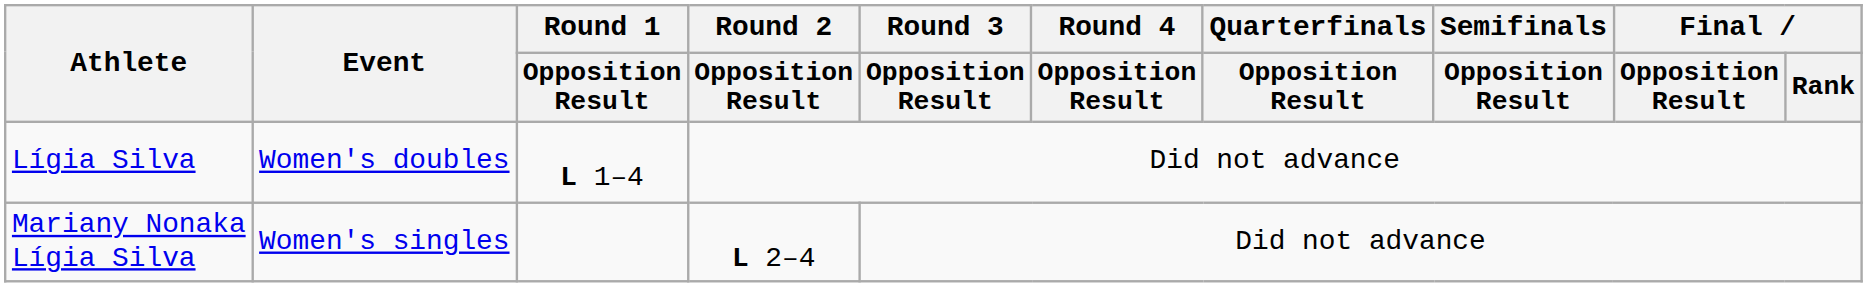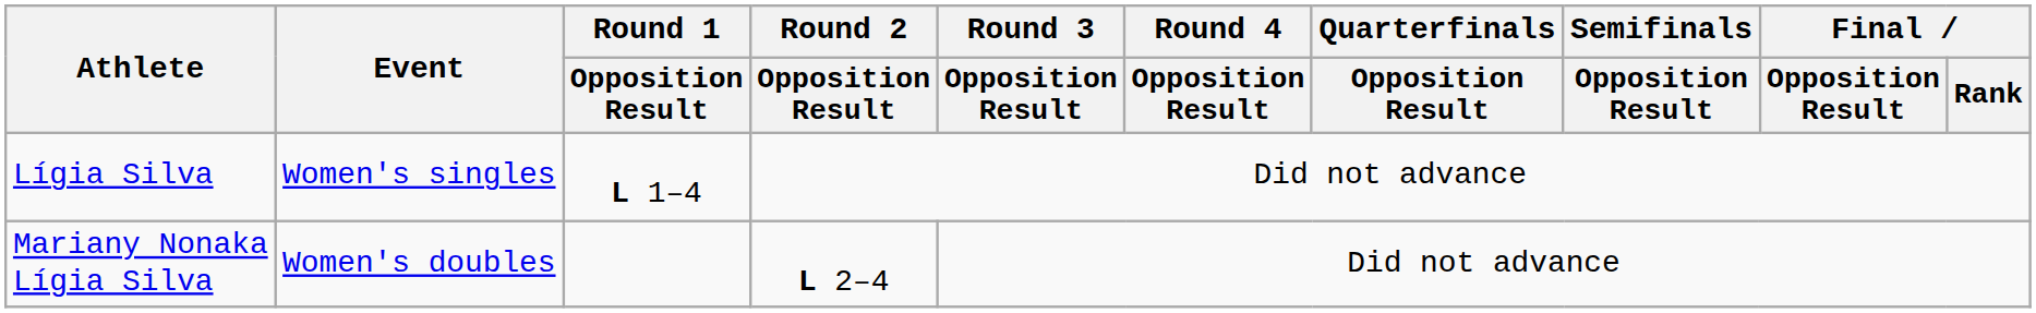 <table class="wikitable" style="font-size:90%">
 <tr>
 <th rowspan="2">Athlete</th>
 <th rowspan="2">Event</th>
 <th>Round 1</th>
 <th>Round 2</th>
 <th>Round 3</th>
 <th>Round 4</th>
 <th>Quarterfinals</th>
 <th>Semifinals</th>
 <th colspan=2>Final / </th>
 </tr>
 <tr style="font-size:95%">
 <th>Opposition<br>Result</th>
 <th>Opposition<br>Result</th>
 <th>Opposition<br>Result</th>
 <th>Opposition<br>Result</th>
 <th>Opposition<br>Result</th>
 <th>Opposition<br>Result</th>
 <th>Opposition<br>Result</th>
 <th>Rank</th>
 </tr>
 <tr align=center>
 <td align=left><a href='#'>Lígia Silva</a></td>
-<td align=left><a href='#'>Women's doubles</a></td>
+<td align=left><a href='#'>Women's singles</a></td>
 <td><br><strong>L</strong> 1–4</td>
 <td colspan=7>Did not advance</td>
 </tr>
 <tr align=center>
 <td align=left><a href='#'>Mariany Nonaka</a><br><a href='#'>Lígia Silva</a></td>
-<td align=left><a href='#'>Women's singles</a></td>
+<td align=left><a href='#'>Women's doubles</a></td>
 <td></td>
 <td><br><strong>L</strong> 2–4</td>
 <td colspan=6>Did not advance</td>
 </tr>
 </table>
